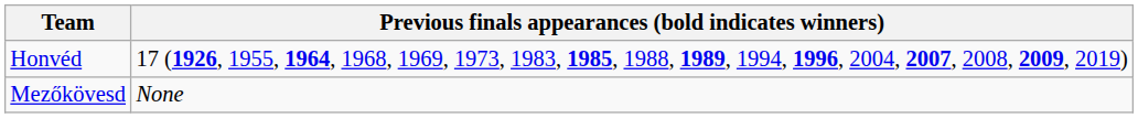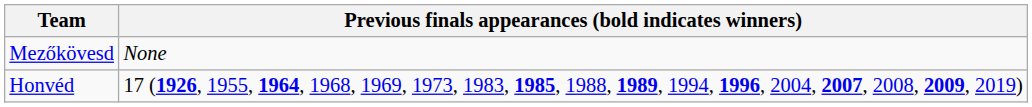 <table class="wikitable">
 <tr>
 <th>Team</th>
 <th>Previous finals appearances (bold indicates winners)</th>
 </tr>
 <tr>
+<td><a href='#'>Mezőkövesd</a></td>
+<td><em>None</em></td>
+</tr>
+<tr>
 <td><a href='#'>Honvéd</a></td>
 <td>17 (<strong><a href='#'>1926</a></strong>, <a href='#'>1955</a>, <strong><a href='#'>1964</a></strong>, <a href='#'>1968</a>, <a href='#'>1969</a>,  <a href='#'>1973</a>, <a href='#'>1983</a>, <strong><a href='#'>1985</a></strong>, <a href='#'>1988</a>, <strong><a href='#'>1989</a></strong>, <a href='#'>1994</a>, <strong><a href='#'>1996</a></strong>, <a href='#'>2004</a>, <strong><a href='#'>2007</a></strong>, <a href='#'>2008</a>, <strong><a href='#'>2009</a></strong>, <a href='#'>2019</a>)</td>
 </tr>
-<tr>
-<td><a href='#'>Mezőkövesd</a></td>
-<td><em>None</em></td>
-</tr>
 </table>
